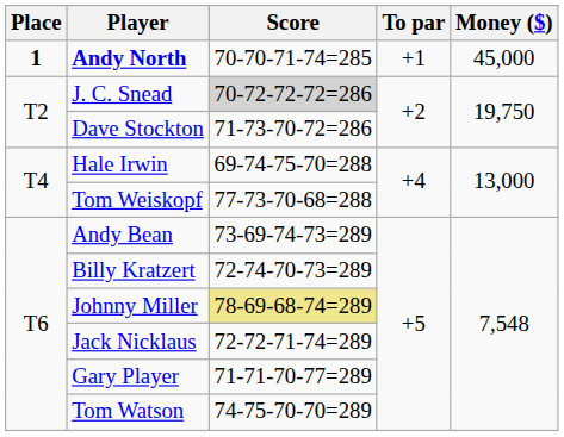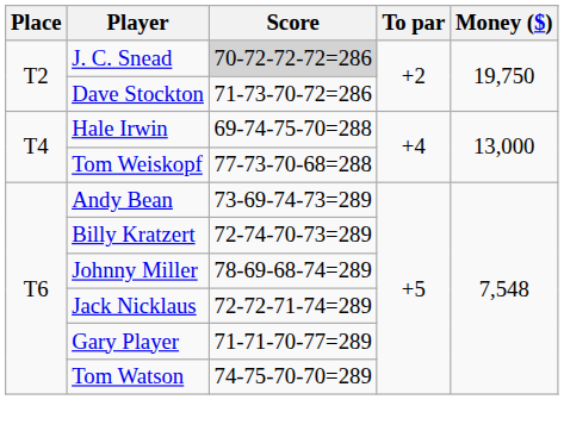 <table class=wikitable>
 <tr>
 <th>Place</th>
 <th>Player</th>
 <th>Score</th>
 <th>To par</th>
 <th>Money (<a href='#'>$</a>)</th>
-</tr>
-<tr>
-<td align=center><strong>1</strong></td>
-<td> <strong><a href='#'>Andy North</a></strong></td>
-<td>70-70-71-74=285</td>
-<td align=center>+1</td>
-<td align=center>45,000</td>
 </tr>
 <tr>
 <td rowspan=2 align=center>T2</td>
 <td> <a href='#'>J. C. Snead</a></td>
 <td style="background: lightgrey;">70-72-72-72=286</td>
 <td rowspan=2 align=center>+2</td>
 <td rowspan=2 align=center>19,750</td>
 </tr>
 <tr>
 <td> <a href='#'>Dave Stockton</a></td>
 <td>71-73-70-72=286</td>
 </tr>
 <tr>
 <td rowspan=2 align=center>T4</td>
 <td> <a href='#'>Hale Irwin</a></td>
 <td>69-74-75-70=288</td>
 <td rowspan=2 align=center>+4</td>
 <td rowspan=2 align=center>13,000</td>
 </tr>
 <tr>
 <td> <a href='#'>Tom Weiskopf</a></td>
 <td>77-73-70-68=288</td>
 </tr>
 <tr>
 <td rowspan=6 align=center>T6</td>
 <td> <a href='#'>Andy Bean</a></td>
 <td>73-69-74-73=289</td>
 <td rowspan=6 align=center>+5</td>
 <td rowspan=6 align=center>7,548</td>
 </tr>
 <tr>
 <td> <a href='#'>Billy Kratzert</a></td>
 <td>72-74-70-73=289</td>
 </tr>
 <tr>
 <td> <a href='#'>Johnny Miller</a></td>
-<td style="background: khaki;">78-69-68-74=289</td>
+<td>78-69-68-74=289</td>
 </tr>
 <tr>
 <td> <a href='#'>Jack Nicklaus</a></td>
 <td>72-72-71-74=289</td>
 </tr>
 <tr>
 <td> <a href='#'>Gary Player</a></td>
 <td>71-71-70-77=289</td>
 </tr>
 <tr>
 <td> <a href='#'>Tom Watson</a></td>
 <td>74-75-70-70=289</td>
 </tr>
 </table>
